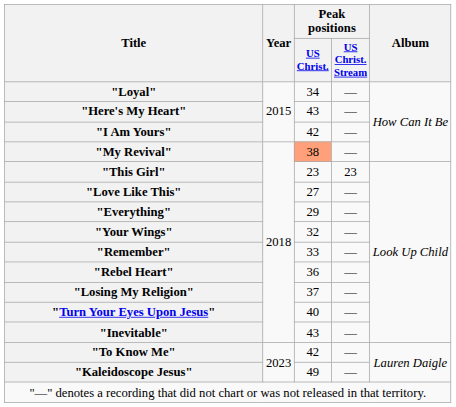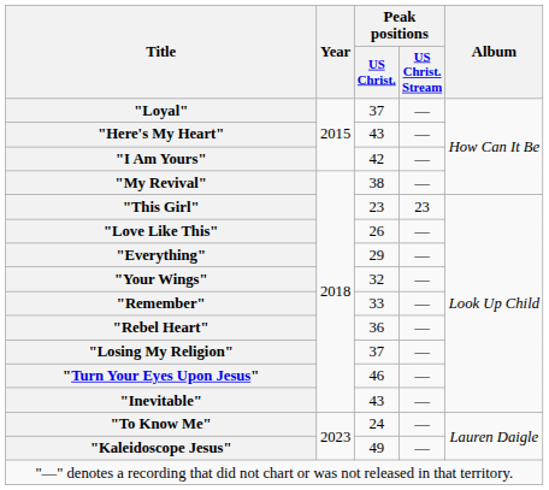 <table class="wikitable plainrowheaders" style="text-align:center;">
 <tr>
 <th rowspan="2" scope="col" style="width:20em;">Title</th>
 <th rowspan="2" scope="col" style="width:1em;">Year</th>
 <th scope="col" colspan="2">Peak positions</th>
 <th scope="col" rowspan="2">Album</th>
 </tr>
 <tr>
 <th scope="col" style="width:3em;font-size:85%;"><a href='#'>US<br>Christ.</a><br></th>
 <th scope="col" style="width:3em;font-size:85%;"><a href='#'>US<br>Christ.<br>Stream</a><br></th>
 </tr>
 <tr>
 <th scope="row">"Loyal"</th>
 <td rowspan="3">2015</td>
-<td>34</td>
+<td>37</td>
 <td>—</td>
 <td rowspan="4"><em>How Can It Be</em></td>
 </tr>
 <tr>
 <th scope="row">"Here's My Heart"</th>
 <td>43</td>
 <td>—</td>
 </tr>
 <tr>
 <th scope="row">"I Am Yours"</th>
 <td>42</td>
 <td>—</td>
 </tr>
 <tr>
 <th scope="row">"My Revival"</th>
 <td rowspan="10">2018</td>
-<td style="background: lightsalmon;">38</td>
+<td>38</td>
 <td>—</td>
 </tr>
 <tr>
 <th scope="row">"This Girl"</th>
 <td>23</td>
 <td>23</td>
 <td rowspan="9"><em>Look Up Child</em></td>
 </tr>
 <tr>
 <th scope="row">"Love Like This"</th>
-<td>27</td>
+<td>26</td>
 <td>—</td>
 </tr>
 <tr>
 <th scope="row">"Everything"</th>
 <td>29</td>
 <td>—</td>
 </tr>
 <tr>
 <th scope="row">"Your Wings"</th>
 <td>32</td>
 <td>—</td>
 </tr>
 <tr>
 <th scope="row">"Remember"</th>
 <td>33</td>
 <td>—</td>
 </tr>
 <tr>
 <th scope="row">"Rebel Heart"</th>
 <td>36</td>
 <td>—</td>
 </tr>
 <tr>
 <th scope="row">"Losing My Religion"</th>
 <td>37</td>
 <td>—</td>
 </tr>
 <tr>
 <th scope="row">"<a href='#'>Turn Your Eyes Upon Jesus</a>"</th>
-<td>40</td>
+<td>46</td>
 <td>—</td>
 </tr>
 <tr>
 <th scope="row">"Inevitable"</th>
 <td>43</td>
 <td>—</td>
 </tr>
 <tr>
 <th scope="row">"To Know Me"</th>
 <td rowspan="2">2023</td>
-<td>42</td>
+<td>24</td>
 <td>—</td>
 <td rowspan="2"><em>Lauren Daigle</em></td>
 </tr>
 <tr>
 <th scope="row">"Kaleidoscope Jesus"</th>
 <td>49</td>
 <td>—</td>
 </tr>
 <tr>
 <td colspan="5">"—" denotes a recording that did not chart or was not released in that territory.</td>
 </tr>
 </table>
